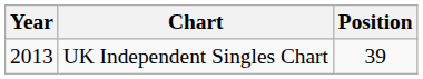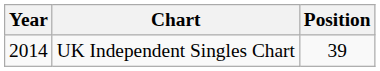 <table class="wikitable">
 <tr>
 <th>Year</th>
 <th>Chart</th>
 <th>Position</th>
 </tr>
 <tr>
-<td>2013</td>
+<td>2014</td>
 <td>UK Independent Singles Chart</td>
 <td align="center">39</td>
 </tr>
 </table>
